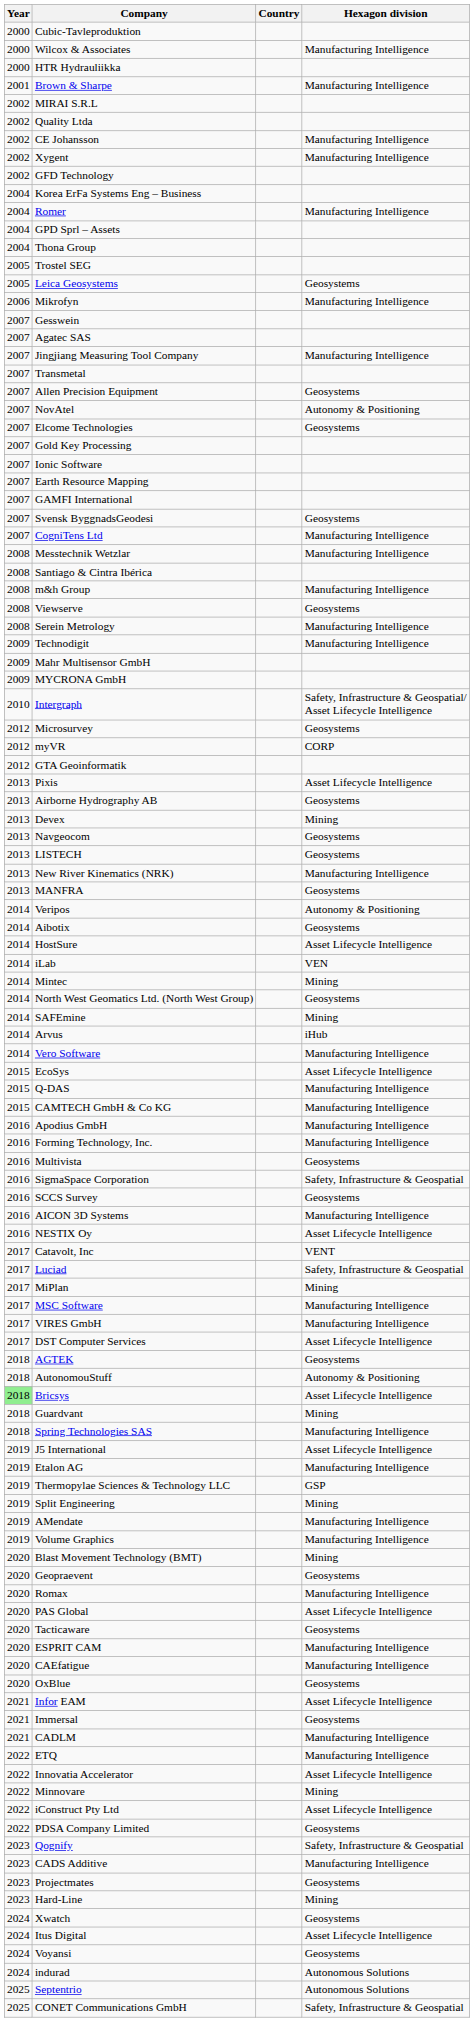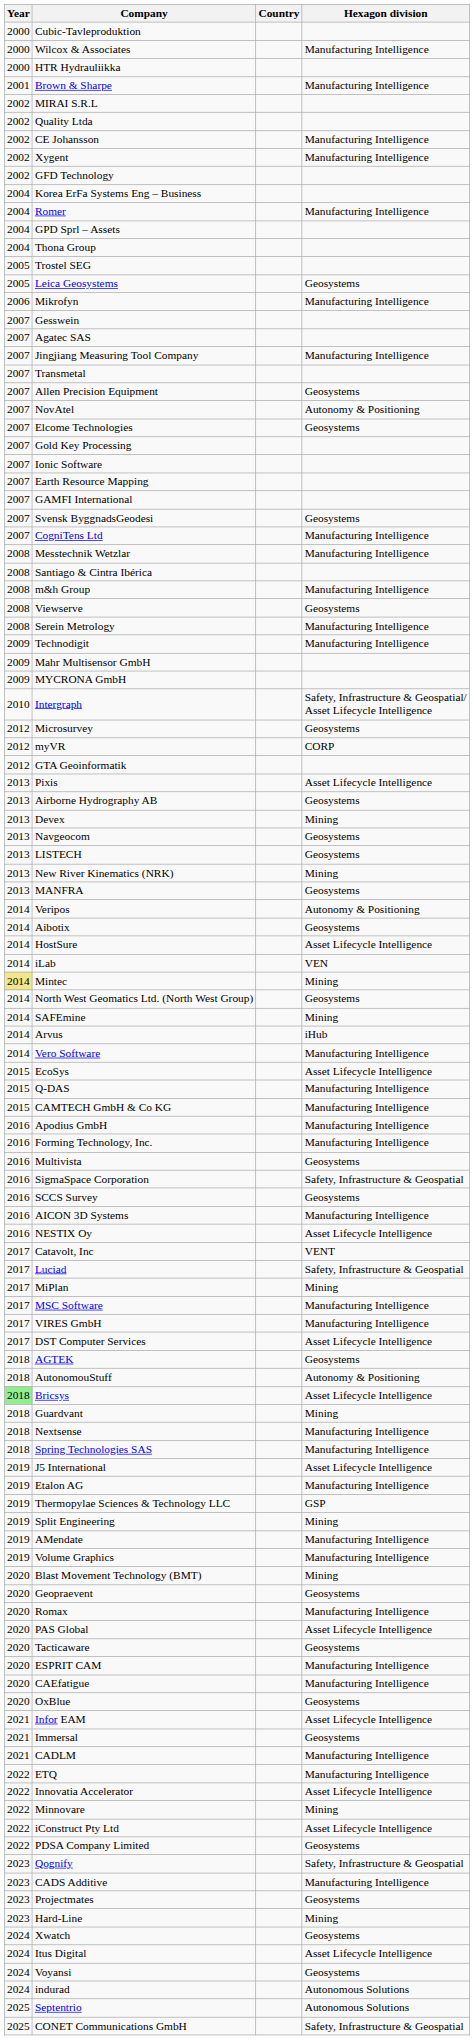 <table class="wikitable sortable">
 <tr>
 <th>Year</th>
 <th>Company</th>
 <th>Country</th>
 <th>Hexagon division</th>
 </tr>
 <tr>
 <td>2000</td>
 <td>Cubic-Tavleproduktion</td>
 <td></td>
 <td></td>
 </tr>
 <tr>
 <td>2000</td>
 <td>Wilcox & Associates</td>
 <td></td>
 <td>Manufacturing Intelligence</td>
 </tr>
 <tr>
 <td>2000</td>
 <td>HTR Hydrauliikka</td>
 <td></td>
 <td></td>
 </tr>
 <tr>
 <td>2001</td>
 <td><a href='#'>Brown & Sharpe</a></td>
 <td></td>
 <td>Manufacturing Intelligence</td>
 </tr>
 <tr>
 <td>2002</td>
 <td>MIRAI S.R.L</td>
 <td></td>
 <td></td>
 </tr>
 <tr>
 <td>2002</td>
 <td>Quality Ltda</td>
 <td></td>
 <td></td>
 </tr>
 <tr>
 <td>2002</td>
 <td>CE Johansson</td>
 <td></td>
 <td>Manufacturing Intelligence</td>
 </tr>
 <tr>
 <td>2002</td>
 <td>Xygent</td>
 <td></td>
 <td>Manufacturing Intelligence</td>
 </tr>
 <tr>
 <td>2002</td>
 <td>GFD Technology</td>
 <td></td>
 <td></td>
 </tr>
 <tr>
 <td>2004</td>
 <td>Korea ErFa Systems Eng – Business</td>
 <td></td>
 <td></td>
 </tr>
 <tr>
 <td>2004</td>
 <td><a href='#'>Romer</a></td>
 <td></td>
 <td>Manufacturing Intelligence</td>
 </tr>
 <tr>
 <td>2004</td>
 <td>GPD Sprl – Assets</td>
 <td></td>
 <td></td>
 </tr>
 <tr>
 <td>2004</td>
 <td>Thona Group</td>
 <td></td>
 <td></td>
 </tr>
 <tr>
 <td>2005</td>
 <td>Trostel SEG</td>
 <td></td>
 <td></td>
 </tr>
 <tr>
 <td>2005</td>
 <td><a href='#'>Leica Geosystems</a></td>
 <td></td>
 <td>Geosystems</td>
 </tr>
 <tr>
 <td>2006</td>
 <td>Mikrofyn</td>
 <td></td>
 <td>Manufacturing Intelligence</td>
 </tr>
 <tr>
 <td>2007</td>
 <td>Gesswein</td>
 <td></td>
 <td></td>
 </tr>
 <tr>
 <td>2007</td>
 <td>Agatec SAS</td>
 <td></td>
 <td></td>
 </tr>
 <tr>
 <td>2007</td>
 <td>Jingjiang Measuring Tool Company</td>
 <td></td>
 <td>Manufacturing Intelligence</td>
 </tr>
 <tr>
 <td>2007</td>
 <td>Transmetal</td>
 <td></td>
 <td></td>
 </tr>
 <tr>
 <td>2007</td>
 <td>Allen Precision Equipment</td>
 <td></td>
 <td>Geosystems</td>
 </tr>
 <tr>
 <td>2007</td>
 <td>NovAtel</td>
 <td></td>
 <td>Autonomy & Positioning</td>
 </tr>
 <tr>
 <td>2007</td>
 <td>Elcome Technologies</td>
 <td></td>
 <td>Geosystems</td>
 </tr>
 <tr>
 <td>2007</td>
 <td>Gold Key Processing</td>
 <td></td>
 <td></td>
 </tr>
 <tr>
 <td>2007</td>
 <td>Ionic Software</td>
 <td></td>
 <td></td>
 </tr>
 <tr>
 <td>2007</td>
 <td>Earth Resource Mapping</td>
 <td></td>
 <td></td>
 </tr>
 <tr>
 <td>2007</td>
 <td>GAMFI International</td>
 <td></td>
 <td></td>
 </tr>
 <tr>
 <td>2007</td>
 <td>Svensk ByggnadsGeodesi</td>
 <td></td>
 <td>Geosystems</td>
 </tr>
 <tr>
 <td>2007</td>
 <td><a href='#'>CogniTens Ltd</a></td>
 <td></td>
 <td>Manufacturing Intelligence</td>
 </tr>
 <tr>
 <td>2008</td>
 <td>Messtechnik Wetzlar</td>
 <td></td>
 <td>Manufacturing Intelligence</td>
 </tr>
 <tr>
 <td>2008</td>
 <td>Santiago & Cintra Ibérica</td>
 <td></td>
 <td></td>
 </tr>
 <tr>
 <td>2008</td>
 <td>m&h Group</td>
 <td></td>
 <td>Manufacturing Intelligence</td>
 </tr>
 <tr>
 <td>2008</td>
 <td>Viewserve</td>
 <td></td>
 <td>Geosystems</td>
 </tr>
 <tr>
 <td>2008</td>
 <td>Serein Metrology</td>
 <td></td>
 <td>Manufacturing Intelligence</td>
 </tr>
 <tr>
 <td>2009</td>
 <td>Technodigit</td>
 <td></td>
 <td>Manufacturing Intelligence</td>
 </tr>
 <tr>
 <td>2009</td>
 <td>Mahr Multisensor GmbH</td>
 <td></td>
 <td></td>
 </tr>
 <tr>
 <td>2009</td>
 <td>MYCRONA GmbH</td>
 <td></td>
 <td></td>
 </tr>
 <tr>
 <td>2010</td>
 <td><a href='#'>Intergraph</a></td>
 <td></td>
 <td>Safety, Infrastructure & Geospatial/<br>Asset Lifecycle Intelligence</td>
 </tr>
 <tr>
 <td>2012</td>
 <td>Microsurvey</td>
 <td></td>
 <td>Geosystems</td>
 </tr>
 <tr>
 <td>2012</td>
 <td>myVR</td>
 <td></td>
 <td>CORP</td>
 </tr>
 <tr>
 <td>2012</td>
 <td>GTA Geoinformatik</td>
 <td></td>
 <td></td>
 </tr>
 <tr>
 <td>2013</td>
 <td>Pixis</td>
 <td></td>
 <td>Asset Lifecycle Intelligence</td>
 </tr>
 <tr>
 <td>2013</td>
 <td>Airborne Hydrography AB</td>
 <td></td>
 <td>Geosystems</td>
 </tr>
 <tr>
 <td>2013</td>
 <td>Devex</td>
 <td></td>
 <td>Mining</td>
 </tr>
 <tr>
 <td>2013</td>
 <td>Navgeocom</td>
 <td></td>
 <td>Geosystems</td>
 </tr>
 <tr>
 <td>2013</td>
 <td>LISTECH</td>
 <td></td>
 <td>Geosystems</td>
 </tr>
 <tr>
 <td>2013</td>
 <td>New River Kinematics (NRK)</td>
 <td></td>
-<td>Manufacturing Intelligence</td>
+<td>Mining</td>
 </tr>
 <tr>
 <td>2013</td>
 <td>MANFRA</td>
 <td></td>
 <td>Geosystems</td>
 </tr>
 <tr>
 <td>2014</td>
 <td>Veripos</td>
 <td></td>
 <td>Autonomy & Positioning</td>
 </tr>
 <tr>
 <td>2014</td>
 <td>Aibotix</td>
 <td></td>
 <td>Geosystems</td>
 </tr>
 <tr>
 <td>2014</td>
 <td>HostSure</td>
 <td></td>
 <td>Asset Lifecycle Intelligence</td>
 </tr>
 <tr>
 <td>2014</td>
 <td>iLab</td>
 <td></td>
 <td>VEN</td>
 </tr>
 <tr>
-<td>2014</td>
+<td style="background: khaki;">2014</td>
 <td>Mintec</td>
 <td></td>
 <td>Mining</td>
 </tr>
 <tr>
 <td>2014</td>
 <td>North West Geomatics Ltd. (North West Group)</td>
 <td></td>
 <td>Geosystems</td>
 </tr>
 <tr>
 <td>2014</td>
 <td>SAFEmine</td>
 <td></td>
 <td>Mining</td>
 </tr>
 <tr>
 <td>2014</td>
 <td>Arvus</td>
 <td></td>
 <td>iHub</td>
 </tr>
 <tr>
 <td>2014</td>
 <td><a href='#'>Vero Software</a></td>
 <td></td>
 <td>Manufacturing Intelligence</td>
 </tr>
 <tr>
 <td>2015</td>
 <td>EcoSys</td>
 <td></td>
 <td>Asset Lifecycle Intelligence</td>
 </tr>
 <tr>
 <td>2015</td>
 <td>Q-DAS</td>
 <td></td>
 <td>Manufacturing Intelligence</td>
 </tr>
 <tr>
 <td>2015</td>
 <td>CAMTECH GmbH & Co KG</td>
 <td></td>
 <td>Manufacturing Intelligence</td>
 </tr>
 <tr>
 <td>2016</td>
 <td>Apodius GmbH</td>
 <td></td>
 <td>Manufacturing Intelligence</td>
 </tr>
 <tr>
 <td>2016</td>
 <td>Forming Technology, Inc.</td>
 <td></td>
 <td>Manufacturing Intelligence</td>
 </tr>
 <tr>
 <td>2016</td>
 <td>Multivista</td>
 <td></td>
 <td>Geosystems</td>
 </tr>
 <tr>
 <td>2016</td>
 <td>SigmaSpace Corporation</td>
 <td></td>
 <td>Safety, Infrastructure & Geospatial</td>
 </tr>
 <tr>
 <td>2016</td>
 <td>SCCS Survey</td>
 <td></td>
 <td>Geosystems</td>
 </tr>
 <tr>
 <td>2016</td>
 <td>AICON 3D Systems</td>
 <td></td>
 <td>Manufacturing Intelligence</td>
 </tr>
 <tr>
 <td>2016</td>
 <td>NESTIX Oy</td>
 <td></td>
 <td>Asset Lifecycle Intelligence</td>
 </tr>
 <tr>
 <td>2017</td>
 <td>Catavolt, Inc</td>
 <td></td>
 <td>VENT</td>
 </tr>
 <tr>
 <td>2017</td>
 <td><a href='#'>Luciad</a></td>
 <td></td>
 <td>Safety, Infrastructure & Geospatial</td>
 </tr>
 <tr>
 <td>2017</td>
 <td>MiPlan</td>
 <td></td>
 <td>Mining</td>
 </tr>
 <tr>
 <td>2017</td>
 <td><a href='#'>MSC Software</a></td>
 <td></td>
 <td>Manufacturing Intelligence</td>
 </tr>
 <tr>
 <td>2017</td>
 <td>VIRES GmbH</td>
 <td></td>
 <td>Manufacturing Intelligence</td>
 </tr>
 <tr>
 <td>2017</td>
 <td>DST Computer Services</td>
 <td></td>
 <td>Asset Lifecycle Intelligence</td>
 </tr>
 <tr>
 <td>2018</td>
 <td><a href='#'>AGTEK</a></td>
 <td></td>
 <td>Geosystems</td>
 </tr>
 <tr>
 <td>2018</td>
 <td>AutonomouStuff</td>
 <td></td>
 <td>Autonomy & Positioning</td>
 </tr>
 <tr>
 <td style="background: lightgreen;">2018</td>
 <td><a href='#'>Bricsys</a></td>
 <td></td>
 <td>Asset Lifecycle Intelligence</td>
 </tr>
 <tr>
 <td>2018</td>
 <td>Guardvant</td>
 <td></td>
 <td>Mining</td>
+</tr>
+<tr>
+<td>2018</td>
+<td>Nextsense</td>
+<td></td>
+<td>Manufacturing Intelligence</td>
 </tr>
 <tr>
 <td>2018</td>
 <td><a href='#'>Spring Technologies SAS</a></td>
 <td></td>
 <td>Manufacturing Intelligence</td>
 </tr>
 <tr>
 <td>2019</td>
 <td>J5 International</td>
 <td></td>
 <td>Asset Lifecycle Intelligence</td>
 </tr>
 <tr>
 <td>2019</td>
 <td>Etalon AG</td>
 <td></td>
 <td>Manufacturing Intelligence</td>
 </tr>
 <tr>
 <td>2019</td>
 <td>Thermopylae Sciences & Technology LLC</td>
 <td></td>
 <td>GSP</td>
 </tr>
 <tr>
 <td>2019</td>
 <td>Split Engineering</td>
 <td></td>
 <td>Mining</td>
 </tr>
 <tr>
 <td>2019</td>
 <td>AMendate</td>
 <td></td>
 <td>Manufacturing Intelligence</td>
 </tr>
 <tr>
 <td>2019</td>
 <td>Volume Graphics</td>
 <td></td>
 <td>Manufacturing Intelligence</td>
 </tr>
 <tr>
 <td>2020</td>
 <td>Blast Movement Technology (BMT)</td>
 <td></td>
 <td>Mining</td>
 </tr>
 <tr>
 <td>2020</td>
 <td>Geopraevent</td>
 <td></td>
 <td>Geosystems</td>
 </tr>
 <tr>
 <td>2020</td>
 <td>Romax</td>
 <td></td>
 <td>Manufacturing Intelligence</td>
 </tr>
 <tr>
 <td>2020</td>
 <td>PAS Global</td>
 <td></td>
 <td>Asset Lifecycle Intelligence</td>
 </tr>
 <tr>
 <td>2020</td>
 <td>Tacticaware</td>
 <td></td>
 <td>Geosystems</td>
 </tr>
 <tr>
 <td>2020</td>
 <td>ESPRIT CAM</td>
 <td></td>
 <td>Manufacturing Intelligence</td>
 </tr>
 <tr>
 <td>2020</td>
 <td>CAEfatigue</td>
 <td></td>
 <td>Manufacturing Intelligence</td>
 </tr>
 <tr>
 <td>2020</td>
 <td>OxBlue</td>
 <td></td>
 <td>Geosystems</td>
 </tr>
 <tr>
 <td>2021</td>
 <td><a href='#'>Infor</a> EAM</td>
 <td></td>
 <td>Asset Lifecycle Intelligence</td>
 </tr>
 <tr>
 <td>2021</td>
 <td>Immersal</td>
 <td></td>
 <td>Geosystems</td>
 </tr>
 <tr>
 <td>2021</td>
 <td>CADLM</td>
 <td></td>
 <td>Manufacturing Intelligence</td>
 </tr>
 <tr>
 <td>2022</td>
 <td>ETQ</td>
 <td></td>
 <td>Manufacturing Intelligence</td>
 </tr>
 <tr>
 <td>2022</td>
 <td>Innovatia Accelerator</td>
 <td></td>
 <td>Asset Lifecycle Intelligence</td>
 </tr>
 <tr>
 <td>2022</td>
 <td>Minnovare</td>
 <td></td>
 <td>Mining</td>
 </tr>
 <tr>
 <td>2022</td>
 <td>iConstruct Pty Ltd</td>
 <td></td>
 <td>Asset Lifecycle Intelligence</td>
 </tr>
 <tr>
 <td>2022</td>
 <td>PDSA Company Limited</td>
 <td></td>
 <td>Geosystems</td>
 </tr>
 <tr>
 <td>2023</td>
 <td><a href='#'>Qognify</a></td>
 <td></td>
 <td>Safety, Infrastructure & Geospatial</td>
 </tr>
 <tr>
 <td>2023</td>
 <td>CADS Additive</td>
 <td></td>
 <td>Manufacturing Intelligence</td>
 </tr>
 <tr>
 <td>2023</td>
 <td>Projectmates</td>
 <td></td>
 <td>Geosystems</td>
 </tr>
 <tr>
 <td>2023</td>
 <td>Hard-Line</td>
 <td></td>
 <td>Mining</td>
 </tr>
 <tr>
 <td>2024</td>
 <td>Xwatch</td>
 <td></td>
 <td>Geosystems</td>
 </tr>
 <tr>
 <td>2024</td>
 <td>Itus Digital</td>
 <td></td>
 <td>Asset Lifecycle Intelligence</td>
 </tr>
 <tr>
 <td>2024</td>
 <td>Voyansi</td>
 <td></td>
 <td>Geosystems</td>
 </tr>
 <tr>
 <td>2024</td>
 <td>indurad</td>
 <td></td>
 <td>Autonomous Solutions</td>
 </tr>
 <tr>
 <td>2025</td>
 <td><a href='#'>Septentrio</a></td>
 <td></td>
 <td>Autonomous Solutions</td>
 </tr>
 <tr>
 <td>2025</td>
 <td>CONET Communications GmbH</td>
 <td></td>
 <td>Safety, Infrastructure & Geospatial</td>
 </tr>
 </table>
